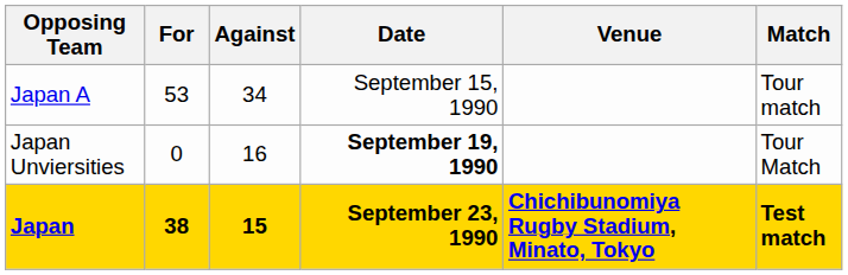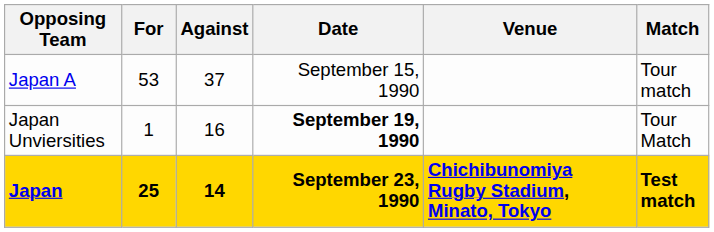 <table class="wikitable">
 <tr>
 <th>Opposing Team</th>
 <th>For</th>
 <th>Against</th>
 <th>Date</th>
 <th>Venue</th>
 <th>Match</th>
 </tr>
 <tr bgcolor=#fdfdfd>
 <td><a href='#'>Japan A</a></td>
 <td align=center width=40>53</td>
-<td align=center width=40>34</td>
+<td align=center width=40>37</td>
 <td width=140 align=right>September 15, 1990</td>
 <td></td>
 <td>Tour match</td>
 </tr>
 <tr bgcolor=#fdfdfd>
 <td>Japan Unviersities</td>
-<td align=center width=40>0</td>
+<td align=center width=40>1</td>
 <td align=center width=40>16</td>
 <td width=140 align=right><strong>September 19, 1990</strong></td>
 <td></td>
 <td>Tour Match</td>
 </tr>
 <tr bgcolor=gold>
 <td><strong><a href='#'>Japan</a></strong></td>
-<td align=center width=40><strong>38</strong></td>
-<td align=center width=40><strong>15</strong></td>
+<td align=center width=40><strong>25</strong></td>
+<td align=center width=40><strong>14</strong></td>
 <td width=140 align=right><strong>September 23, 1990</strong></td>
 <td><strong><a href='#'>Chichibunomiya Rugby Stadium</a>, <a href='#'>Minato, Tokyo</a></strong></td>
 <td><strong>Test match</strong></td>
 </tr>
 </table>
